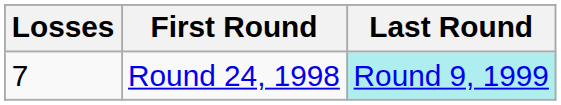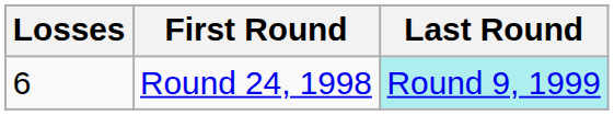 <table class="wikitable">
 <tr>
 <th>Losses</th>
 <th>First Round</th>
 <th>Last Round</th>
 </tr>
 <tr>
-<td>7</td>
+<td>6</td>
 <td><a href='#'>Round 24, 1998</a></td>
 <td style="background: paleturquoise;"><a href='#'>Round 9, 1999</a></td>
 </tr>
 </table>
